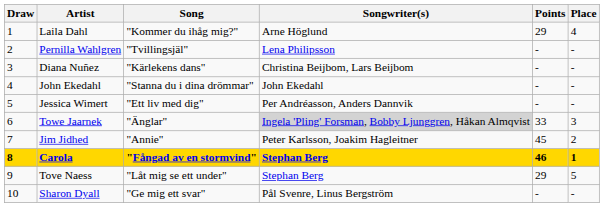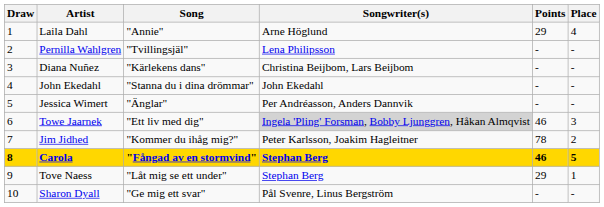 <table class="wikitable">
 <tr>
 <th>Draw</th>
 <th>Artist</th>
 <th>Song</th>
 <th>Songwriter(s)</th>
 <th>Points</th>
 <th>Place</th>
 </tr>
 <tr>
 <td>1</td>
 <td>Laila Dahl</td>
-<td>"Kommer du ihåg mig?"</td>
+<td>"Annie"</td>
 <td>Arne Höglund</td>
 <td>29</td>
 <td>4</td>
 </tr>
 <tr>
 <td>2</td>
 <td><a href='#'>Pernilla Wahlgren</a></td>
 <td>"Tvillingsjäl"</td>
 <td><a href='#'>Lena Philipsson</a></td>
 <td>-</td>
 <td>-</td>
 </tr>
 <tr>
 <td>3</td>
 <td>Diana Nuñez</td>
 <td>"Kärlekens dans"</td>
 <td>Christina Beijbom, Lars Beijbom</td>
 <td>-</td>
 <td>-</td>
 </tr>
 <tr>
 <td>4</td>
 <td>John Ekedahl</td>
 <td>"Stanna du i dina drömmar"</td>
 <td>John Ekedahl</td>
 <td>-</td>
 <td>-</td>
 </tr>
 <tr>
 <td>5</td>
 <td>Jessica Wimert</td>
-<td>"Ett liv med dig"</td>
+<td>"Änglar"</td>
 <td>Per Andréasson, Anders Dannvik</td>
 <td>-</td>
 <td>-</td>
 </tr>
 <tr>
 <td>6</td>
 <td><a href='#'>Towe Jaarnek</a></td>
-<td>"Änglar"</td>
+<td>"Ett liv med dig"</td>
 <td style="background: lightgrey;"><a href='#'>Ingela 'Pling' Forsman</a>, <a href='#'>Bobby Ljunggren</a>, Håkan Almqvist</td>
-<td>33</td>
+<td>46</td>
 <td>3</td>
 </tr>
 <tr>
 <td>7</td>
 <td><a href='#'>Jim Jidhed</a></td>
-<td>"Annie"</td>
+<td>"Kommer du ihåg mig?"</td>
 <td>Peter Karlsson, Joakim Hagleitner</td>
-<td>45</td>
+<td>78</td>
 <td>2</td>
 </tr>
 <tr style="font-weight:bold;background:gold;">
 <td>8</td>
 <td><a href='#'>Carola</a></td>
 <td>"<a href='#'>Fångad av en stormvind</a>"</td>
 <td><a href='#'>Stephan Berg</a></td>
 <td>46</td>
-<td>1</td>
+<td>5</td>
 </tr>
 <tr>
 <td>9</td>
 <td>Tove Naess</td>
 <td>"Låt mig se ett under"</td>
 <td><a href='#'>Stephan Berg</a></td>
 <td>29</td>
-<td>5</td>
+<td>1</td>
 </tr>
 <tr>
 <td>10</td>
 <td><a href='#'>Sharon Dyall</a></td>
 <td>"Ge mig ett svar"</td>
 <td>Pål Svenre, Linus Bergström</td>
 <td>-</td>
 <td>-</td>
 </tr>
 </table>
